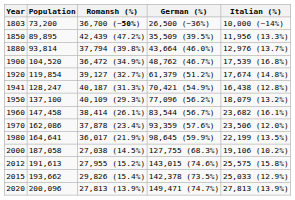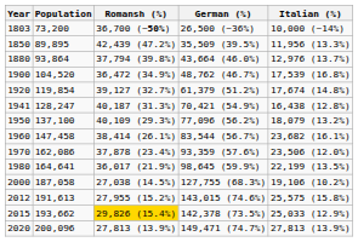 <table class="wikitable">
 <tr>
 <th>Year</th>
 <th>Population</th>
 <th>Romansh (%)</th>
 <th>German (%)</th>
 <th>Italian (%)</th>
 </tr>
 <tr>
 <td>1803</td>
 <td>73,200</td>
 <td>36,700 (~<strong>50%</strong>)</td>
 <td>26,500 (~36%)</td>
 <td>10,000 (~14%)</td>
 </tr>
 <tr>
 <td>1850</td>
 <td>89,895</td>
 <td>42,439 (47.2%)</td>
 <td>35,509 (39.5%)</td>
 <td>11,956 (13.3%)</td>
 </tr>
 <tr>
 <td>1880</td>
-<td>93,814</td>
+<td>93,864</td>
 <td>37,794 (39.8%)</td>
 <td>43,664 (46.0%)</td>
 <td>12,976 (13.7%)</td>
 </tr>
 <tr>
 <td>1900</td>
 <td>104,520</td>
 <td>36,472 (34.9%)</td>
 <td>48,762 (46.7%)</td>
 <td>17,539 (16.8%)</td>
 </tr>
 <tr>
 <td>1920</td>
 <td>119,854</td>
 <td>39,127 (32.7%)</td>
 <td>61,379 (51.2%)</td>
 <td>17,674 (14.8%)</td>
 </tr>
 <tr>
 <td>1941</td>
 <td>128,247</td>
 <td>40,187 (31.3%)</td>
 <td>70,421 (54.9%)</td>
 <td>16,438 (12.8%)</td>
 </tr>
 <tr>
 <td>1950</td>
 <td>137,100</td>
 <td>40,109 (29.3%)</td>
 <td>77,096 (56.2%)</td>
 <td>18,079 (13.2%)</td>
 </tr>
 <tr>
 <td>1960</td>
 <td>147,458</td>
 <td>38,414 (26.1%)</td>
 <td>83,544 (56.7%)</td>
 <td>23,682 (16.1%)</td>
 </tr>
 <tr>
 <td>1970</td>
 <td>162,086</td>
 <td>37,878 (23.4%)</td>
 <td>93,359 (57.6%)</td>
 <td>23,506	(12.0%)</td>
 </tr>
 <tr>
 <td>1980</td>
 <td>164,641</td>
 <td>36,017 (21.9%)</td>
 <td>98,645 (59.9%)</td>
 <td>22,199 (13.5%)</td>
 </tr>
 <tr>
 <td>2000</td>
 <td>187,058</td>
 <td>27,038 (14.5%)</td>
 <td>127,755 (68.3%)</td>
 <td>19,106 (10.2%)</td>
 </tr>
 <tr>
 <td>2012</td>
 <td>191,613</td>
 <td>27,955 (15.2%)</td>
 <td>143,015 (74.6%)</td>
 <td>25,575 (15.8%)</td>
 </tr>
 <tr>
 <td>2015</td>
 <td>193,662</td>
-<td>29,826 (15.4%)</td>
+<td style="background: gold;">29,826 (15.4%)</td>
 <td>142,378 (73.5%)</td>
 <td>25,033 (12.9%)</td>
 </tr>
 <tr>
 <td>2020</td>
 <td>200,096</td>
 <td>27,813 (13.9%)</td>
 <td>149,471 (74.7%)</td>
 <td>27,813 (13.9%)</td>
 </tr>
 </table>
